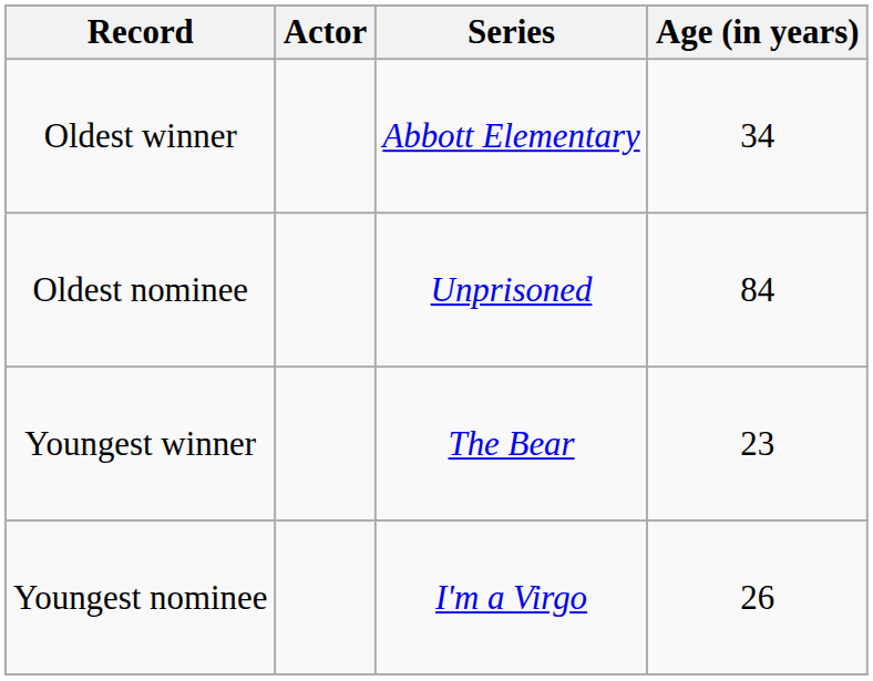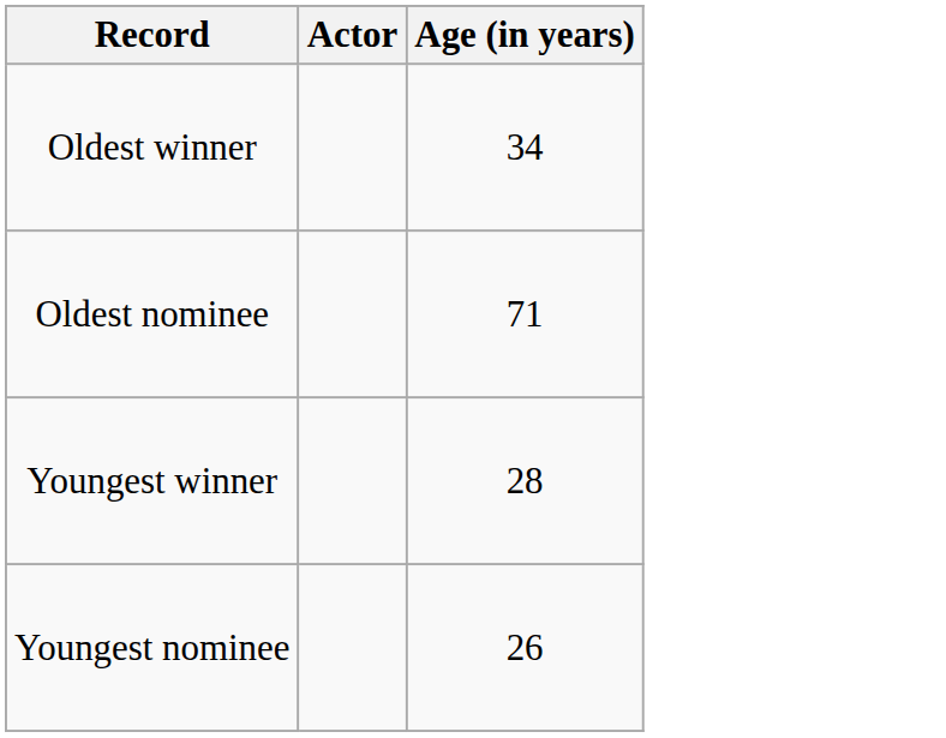 <table class="wikitable sortable plainrowheaders" style="text-align:center;">
 <tr>
 <th scope="col">Record</th>
 <th scope="col">Actor</th>
-<th scope="col">Series</th>
 <th scope="col">Age (in years)</th>
 </tr>
 <tr style="height:4.5em;">
 <td>Oldest winner</td>
 <td></td>
-<td><em><a href='#'>Abbott Elementary</a></em></td>
 <td>34</td>
 </tr>
 <tr style="height:4.5em;">
 <td>Oldest nominee</td>
 <td></td>
-<td><em><a href='#'>Unprisoned</a></em></td>
-<td>84</td>
+<td>71</td>
 </tr>
 <tr style="height:4.5em;">
 <td>Youngest winner</td>
 <td></td>
-<td><em><a href='#'>The Bear</a></em></td>
-<td>23</td>
+<td>28</td>
 </tr>
 <tr style="height:4.5em;">
 <td>Youngest nominee</td>
 <td></td>
-<td><em><a href='#'>I'm a Virgo</a></em></td>
 <td>26</td>
 </tr>
 </table>
